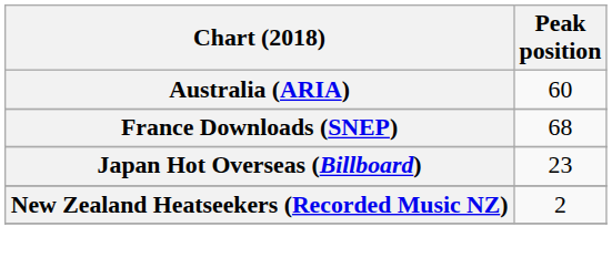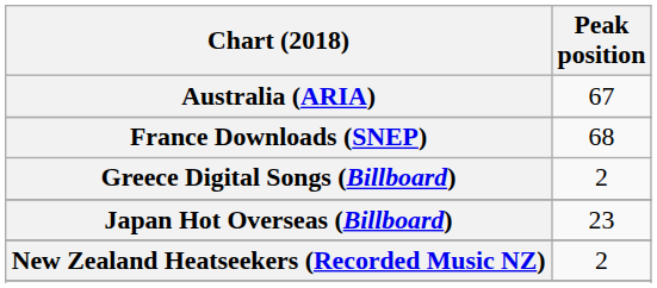 <table class="wikitable sortable plainrowheaders" style="text-align:center">
 <tr>
 <th scope="col">Chart (2018)</th>
 <th scope="col">Peak<br> position</th>
 </tr>
 <tr>
 <th scope="row">Australia (<a href='#'>ARIA</a>)</th>
-<td>60</td>
+<td>67</td>
 </tr>
 <tr>
 </tr>
 <tr>
 <th scope="row">France Downloads (<a href='#'>SNEP</a>)</th>
 <td>68</td>
+</tr>
+<tr>
+<th scope="row">Greece Digital Songs (<em><a href='#'>Billboard</a></em>)</th>
+<td>2</td>
 </tr>
 <tr>
 </tr>
 <tr>
 </tr>
 <tr>
 <th scope="row">Japan Hot Overseas (<em><a href='#'>Billboard</a></em>)</th>
 <td>23</td>
 </tr>
 <tr>
 </tr>
 <tr>
 <th scope="row">New Zealand Heatseekers (<a href='#'>Recorded Music NZ</a>)</th>
 <td>2</td>
 </tr>
 <tr>
 </tr>
 <tr>
 </tr>
 <tr>
 </tr>
 <tr>
 </tr>
 </table>
